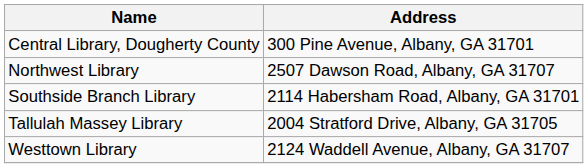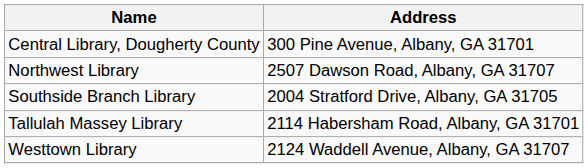 <table class="wikitable">
 <tr>
 <th>Name</th>
 <th>Address</th>
 </tr>
 <tr>
 <td>Central Library, Dougherty County</td>
 <td>300 Pine Avenue, Albany, GA 31701</td>
 </tr>
 <tr>
 <td>Northwest Library</td>
 <td>2507 Dawson Road, Albany, GA 31707</td>
 </tr>
 <tr>
 <td>Southside Branch Library</td>
-<td>2114 Habersham Road, Albany, GA 31701</td>
+<td>2004 Stratford Drive, Albany, GA 31705</td>
 </tr>
 <tr>
 <td>Tallulah Massey Library</td>
-<td>2004 Stratford Drive, Albany, GA 31705</td>
+<td>2114 Habersham Road, Albany, GA 31701</td>
 </tr>
 <tr>
 <td>Westtown Library</td>
 <td>2124 Waddell Avenue, Albany, GA 31707</td>
 </tr>
 <tr>
 </tr>
 </table>
